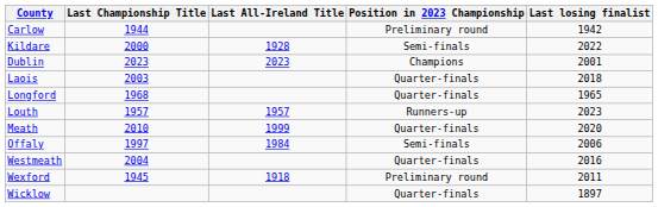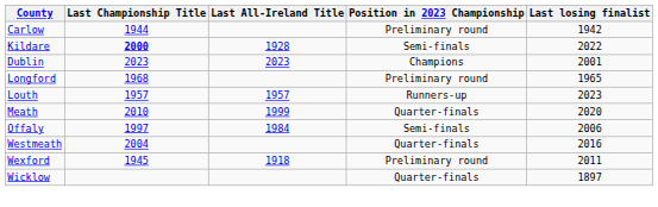 <table class="wikitable sortable" style="text-align:center">
 <tr>
 <th><a href='#'>County</a></th>
 <th>Last Championship Title</th>
 <th>Last All-Ireland Title</th>
 <th>Position in <a href='#'>2023</a> Championship</th>
 <th>Last losing finalist</th>
 </tr>
 <tr>
 <td style="text-align:left"> <a href='#'>Carlow</a></td>
 <td><a href='#'>1944</a></td>
 <td></td>
 <td>Preliminary round</td>
 <td>1942</td>
 </tr>
 <tr>
 <td style="text-align:left"> <a href='#'>Kildare</a></td>
-<td><a href='#'>2000</a></td>
+<td><strong><a href='#'>2000</a></strong></td>
 <td><a href='#'>1928</a></td>
 <td>Semi-finals</td>
 <td>2022</td>
 </tr>
 <tr>
 <td style="text-align:left"> <a href='#'>Dublin</a></td>
 <td><a href='#'>2023</a></td>
 <td><a href='#'>2023</a></td>
 <td>Champions</td>
 <td>2001</td>
 </tr>
 <tr>
-<td style="text-align:left"> <a href='#'>Laois</a></td>
-<td><a href='#'>2003</a></td>
-<td></td>
-<td>Quarter-finals</td>
-<td>2018</td>
-</tr>
-<tr>
 <td style="text-align:left"> <a href='#'>Longford</a></td>
 <td><a href='#'>1968</a></td>
 <td></td>
-<td>Quarter-finals</td>
+<td>Preliminary round</td>
 <td>1965</td>
 </tr>
 <tr>
 <td style="text-align:left"> <a href='#'>Louth</a></td>
 <td><a href='#'>1957</a></td>
 <td><a href='#'>1957</a></td>
 <td>Runners-up</td>
 <td>2023</td>
 </tr>
 <tr>
 <td style="text-align:left"> <a href='#'>Meath</a></td>
 <td><a href='#'>2010</a></td>
 <td><a href='#'>1999</a></td>
 <td>Quarter-finals</td>
 <td>2020</td>
 </tr>
 <tr>
 <td style="text-align:left"> <a href='#'>Offaly</a></td>
 <td><a href='#'>1997</a></td>
 <td><a href='#'>1984</a></td>
 <td>Semi-finals</td>
 <td>2006</td>
 </tr>
 <tr>
 <td style="text-align:left"> <a href='#'>Westmeath</a></td>
 <td><a href='#'>2004</a></td>
 <td></td>
 <td>Quarter-finals</td>
 <td>2016</td>
 </tr>
 <tr>
 <td style="text-align:left"> <a href='#'>Wexford</a></td>
 <td><a href='#'>1945</a></td>
 <td><a href='#'>1918</a></td>
 <td>Preliminary round</td>
 <td>2011</td>
 </tr>
 <tr>
 <td style="text-align:left"> <a href='#'>Wicklow</a></td>
 <td></td>
 <td></td>
 <td>Quarter-finals</td>
 <td>1897</td>
 </tr>
 </table>
